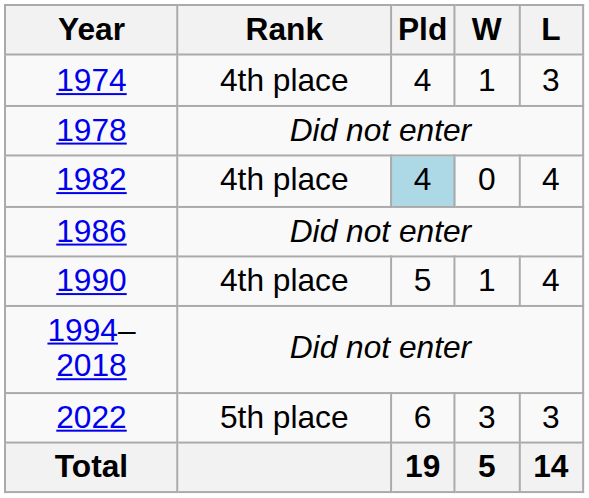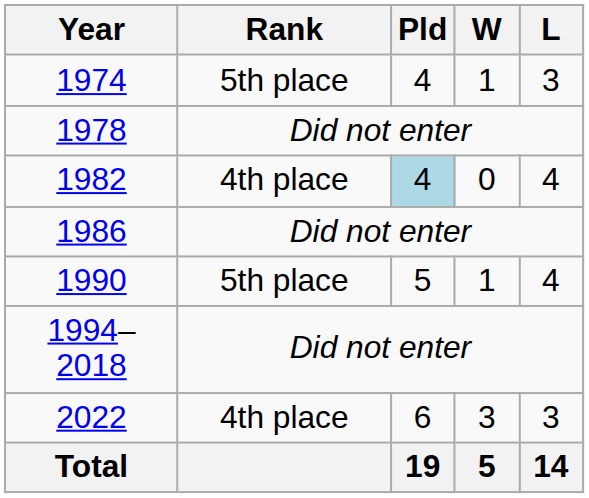 <table class="wikitable" style="text-align: center;font-size:100%;">
 <tr>
 <th width=80>Year</th>
 <th width=100>Rank</th>
 <th width=25>Pld</th>
 <th width=25>W</th>
 <th width=25>L</th>
 </tr>
 <tr>
 <td> <a href='#'>1974</a></td>
-<td>4th place</td>
+<td>5th place</td>
 <td>4</td>
 <td>1</td>
 <td>3</td>
 </tr>
 <tr>
 <td> <a href='#'>1978</a></td>
 <td colspan=4><em>Did not enter</em></td>
 </tr>
 <tr>
 <td> <a href='#'>1982</a></td>
 <td>4th place</td>
 <td style="background: lightblue;">4</td>
 <td>0</td>
 <td>4</td>
 </tr>
 <tr>
 <td> <a href='#'>1986</a></td>
 <td colspan=4><em>Did not enter</em></td>
 </tr>
 <tr>
 <td> <a href='#'>1990</a></td>
-<td>4th place</td>
+<td>5th place</td>
 <td>5</td>
 <td>1</td>
 <td>4</td>
 </tr>
 <tr>
 <td> <a href='#'>1994</a>–  <a href='#'>2018</a></td>
 <td colspan=4><em>Did not enter</em></td>
 </tr>
 <tr>
 <td> <a href='#'>2022</a></td>
-<td>5th place</td>
+<td>4th place</td>
 <td>6</td>
 <td>3</td>
 <td>3</td>
 </tr>
 <tr>
 <th>Total</th>
 <th></th>
 <th>19</th>
 <th>5</th>
 <th>14</th>
 </tr>
 </table>
